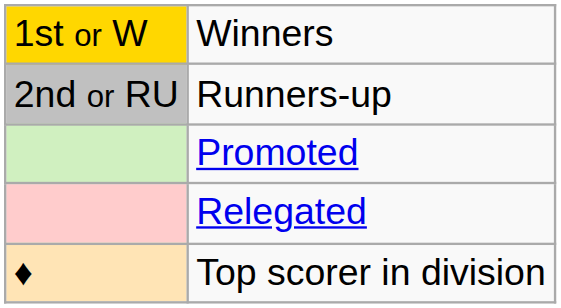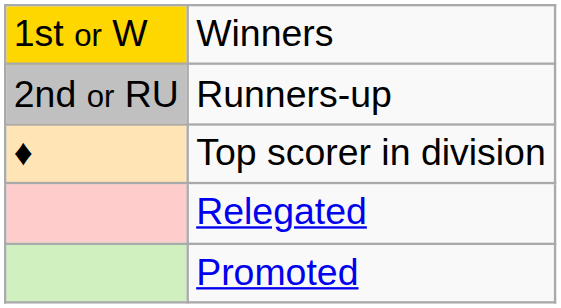 <table class="wikitable" text-align:center;width:100%;">
 <tr>
 <td bgcolor="gold">1st <small>or</small> W</td>
 <td>Winners</td>
 </tr>
 <tr>
 <td bgcolor="silver">2nd <small>or</small> RU</td>
 <td>Runners-up</td>
 </tr>
 <tr>
-<td bgcolor="#D0F0C0"></td>
-<td><a href='#'>Promoted</a></td>
+<td bgcolor="#FFE4B5">♦</td>
+<td>Top scorer in division</td>
 </tr>
 <tr>
 <td bgcolor="#FFCCCC"></td>
 <td><a href='#'>Relegated</a></td>
 </tr>
 <tr>
-<td bgcolor="#FFE4B5">♦</td>
-<td>Top scorer in division</td>
+<td bgcolor="#D0F0C0"></td>
+<td><a href='#'>Promoted</a></td>
 </tr>
 </table>
